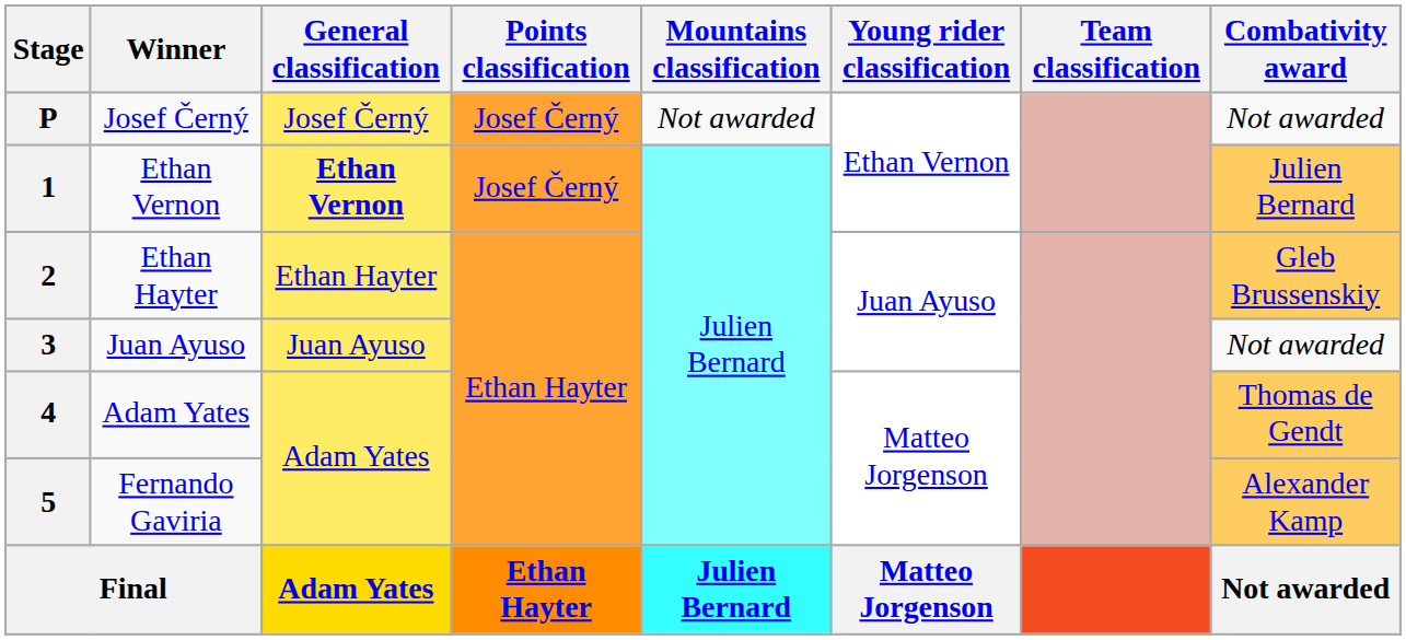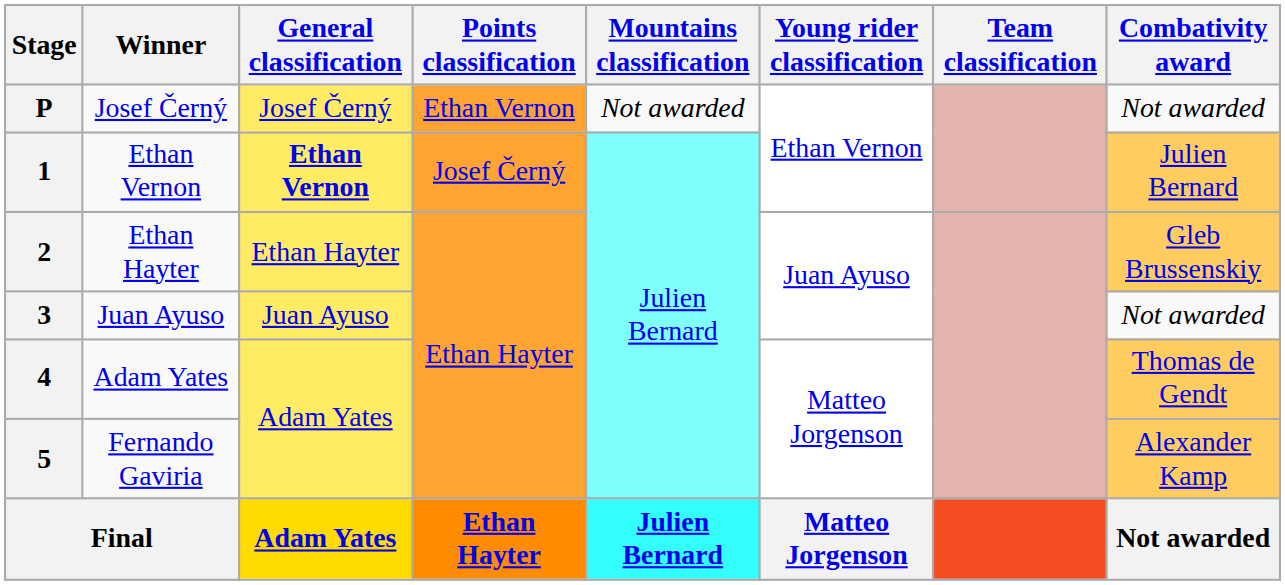 <table class=wikitable style="text-align: center; font-size:smaller;">
 <tr>
 <th style="width:2%;">Stage</th>
 <th style="width:14%;">Winner</th>
 <th style="width:14%;"><a href='#'>General classification</a><br></th>
 <th style="width:14%;"><a href='#'>Points classification</a><br></th>
 <th style="width:14%;"><a href='#'>Mountains classification</a><br></th>
 <th style="width:14%;"><a href='#'>Young rider classification</a><br></th>
 <th style="width:14%;"><a href='#'>Team classification</a></th>
 <th style="width:14%;"><a href='#'>Combativity award</a><br></th>
 </tr>
 <tr>
 <th>P</th>
 <td><a href='#'>Josef Černý</a></td>
 <td style="background:#FFEB64;"><a href='#'>Josef Černý</a></td>
-<td style="background:#FFA333;"><a href='#'>Josef Černý</a></td>
+<td style="background:#FFA333;"><a href='#'>Ethan Vernon</a></td>
 <td><em>Not awarded</em></td>
 <td style="background:white;" rowspan=2><a href='#'>Ethan Vernon</a></td>
 <td style="background:#E4B3AB;" rowspan=2></td>
 <td><em>Not awarded</em></td>
 </tr>
 <tr>
 <th>1</th>
 <td><a href='#'>Ethan Vernon</a></td>
 <td style="background:#FFEB64;"><strong><a href='#'>Ethan Vernon</a></strong></td>
 <td style="background:#FFA333;"><a href='#'>Josef Černý</a></td>
 <td style="background:#80FFFF;" rowspan=5><a href='#'>Julien Bernard</a></td>
 <td style="background:#FFCD5F;"><a href='#'>Julien Bernard</a></td>
 </tr>
 <tr>
 <th>2</th>
 <td><a href='#'>Ethan Hayter</a></td>
 <td style="background:#FFEB64;"><a href='#'>Ethan Hayter</a></td>
 <td style="background:#FFA333;" rowspan=4><a href='#'>Ethan Hayter</a></td>
 <td style="background:white;" rowspan=2><a href='#'>Juan Ayuso</a></td>
 <td style="background:#E4B3AB;" rowspan=4></td>
 <td style="background:#FFCD5F;"><a href='#'>Gleb Brussenskiy</a></td>
 </tr>
 <tr>
 <th>3</th>
 <td><a href='#'>Juan Ayuso</a></td>
 <td style="background:#FFEB64;"><a href='#'>Juan Ayuso</a></td>
 <td><em>Not awarded</em></td>
 </tr>
 <tr>
 <th>4</th>
 <td><a href='#'>Adam Yates</a></td>
 <td style="background:#FFEB64;" rowspan=2><a href='#'>Adam Yates</a></td>
 <td style="background:white;" rowspan=2><a href='#'>Matteo Jorgenson</a></td>
 <td style="background:#FFCD5F;"><a href='#'>Thomas de Gendt</a></td>
 </tr>
 <tr>
 <th>5</th>
 <td><a href='#'>Fernando Gaviria</a></td>
 <td style="background:#FFCD5F;"><a href='#'>Alexander Kamp</a></td>
 </tr>
 <tr>
 <th colspan="2">Final</th>
 <th style="background:#FFDB00;"><a href='#'>Adam Yates</a></th>
 <th style="background:#FF8C00;"><a href='#'>Ethan Hayter</a></th>
 <th style="background:#33FFFF;"><a href='#'>Julien Bernard</a></th>
 <th style="background:offwhite;"><a href='#'>Matteo Jorgenson</a></th>
 <th style="background:#f34c21;"></th>
 <th>Not awarded</th>
 </tr>
 </table>
